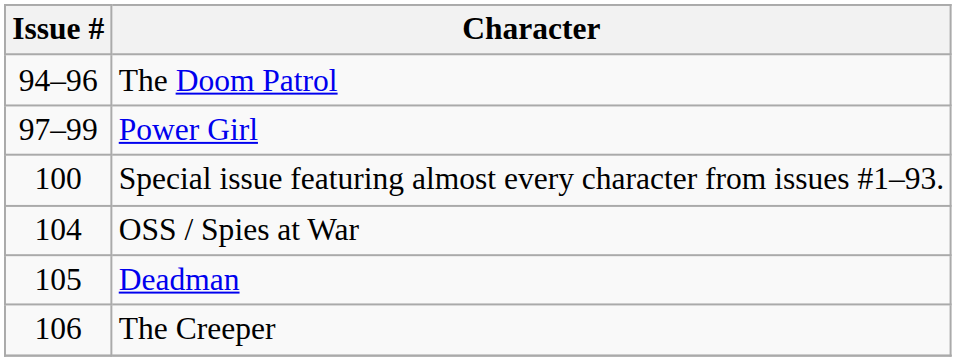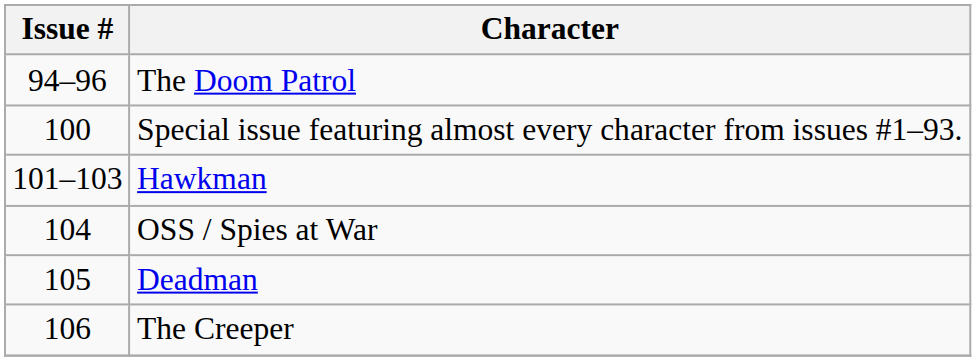 <table class="wikitable">
 <tr>
 <th>Issue #</th>
 <th>Character</th>
 </tr>
 <tr>
 <td align="center">94–96</td>
 <td>The <a href='#'>Doom Patrol</a></td>
 </tr>
 <tr>
-<td align="center">97–99</td>
-<td><a href='#'>Power Girl</a></td>
+<td align="center">100</td>
+<td>Special issue featuring almost every character from issues #1–93.</td>
 </tr>
 <tr>
-<td align="center">100</td>
-<td>Special issue featuring almost every character from issues #1–93.</td>
+<td align="center">101–103</td>
+<td><a href='#'>Hawkman</a></td>
 </tr>
 <tr>
 <td align="center">104</td>
 <td>OSS / Spies at War</td>
 </tr>
 <tr>
 <td align="center">105</td>
 <td><a href='#'>Deadman</a></td>
 </tr>
 <tr>
 <td align="center">106</td>
 <td>The Creeper</td>
 </tr>
 <tr>
 </tr>
 </table>
